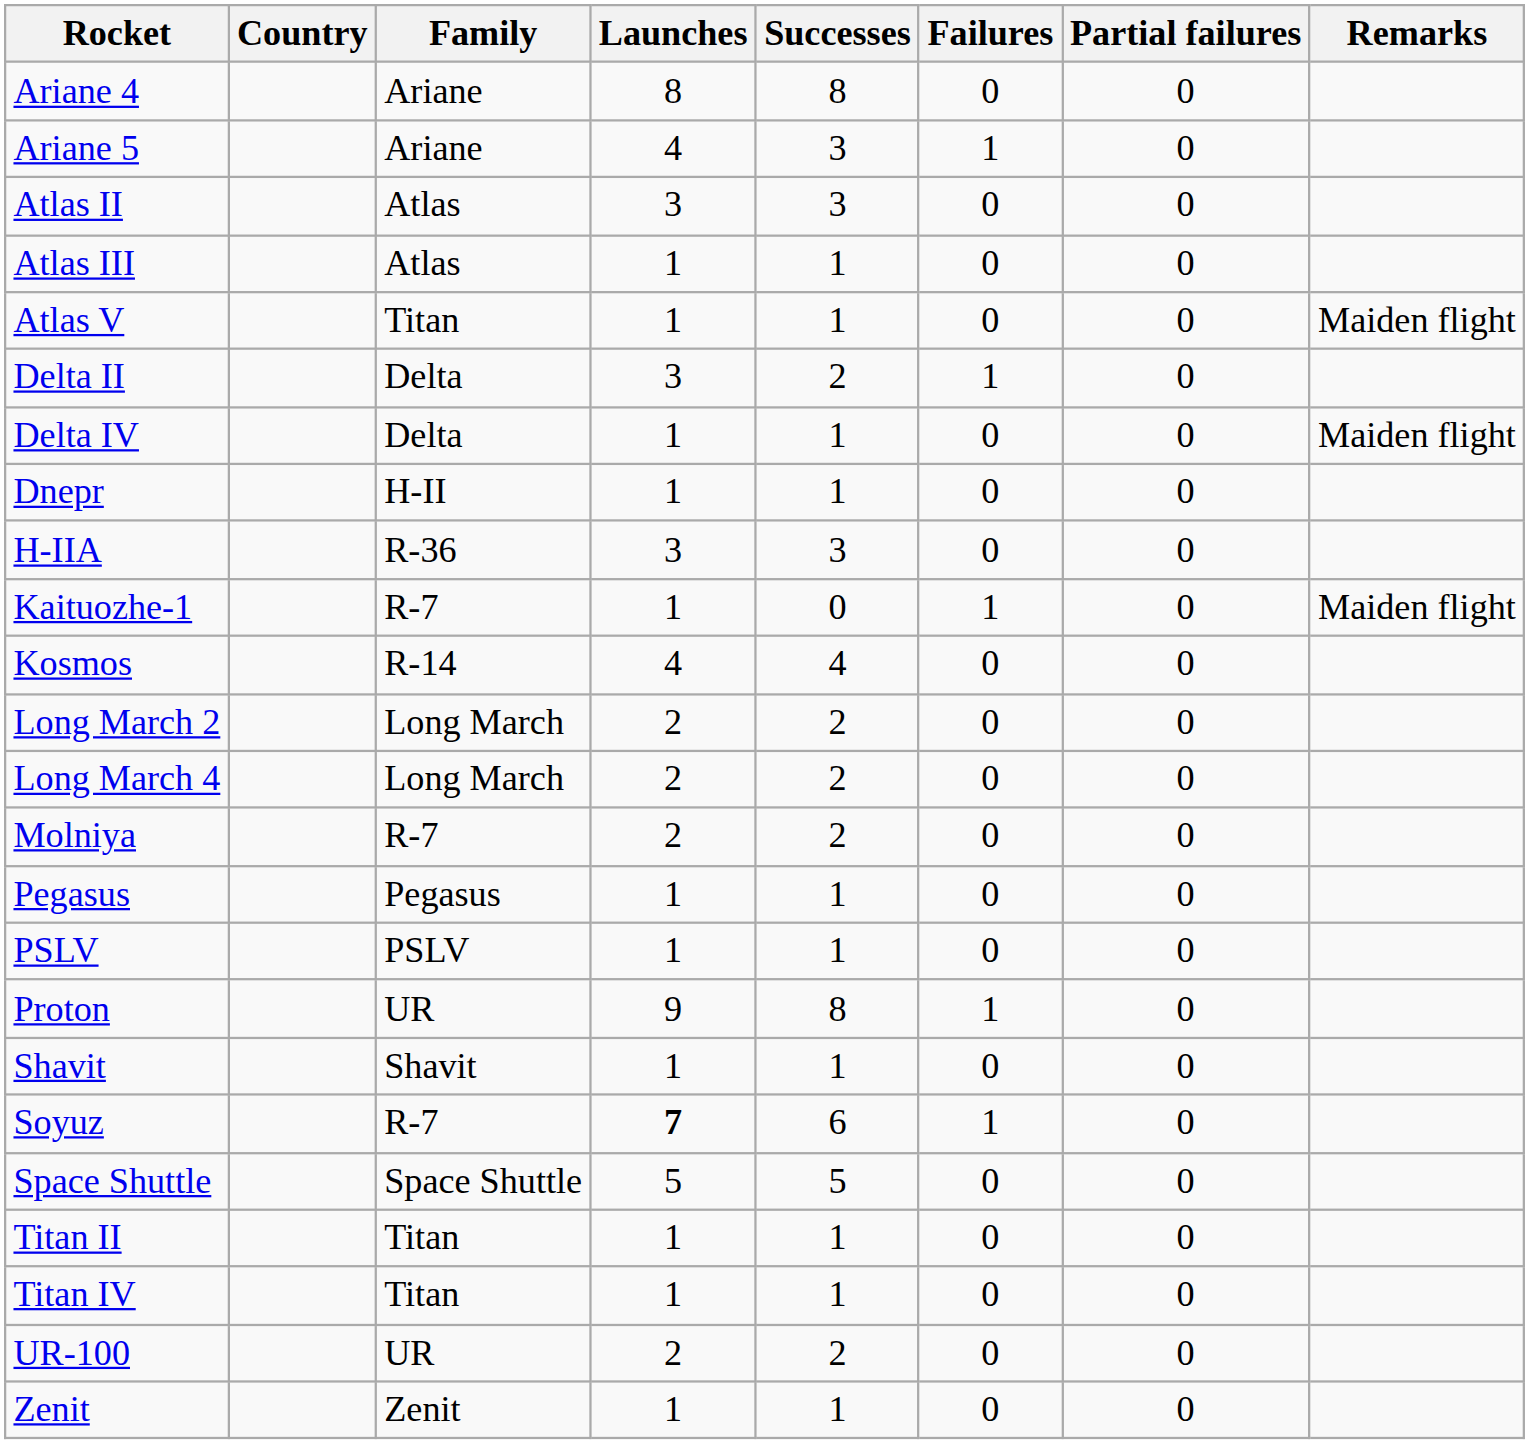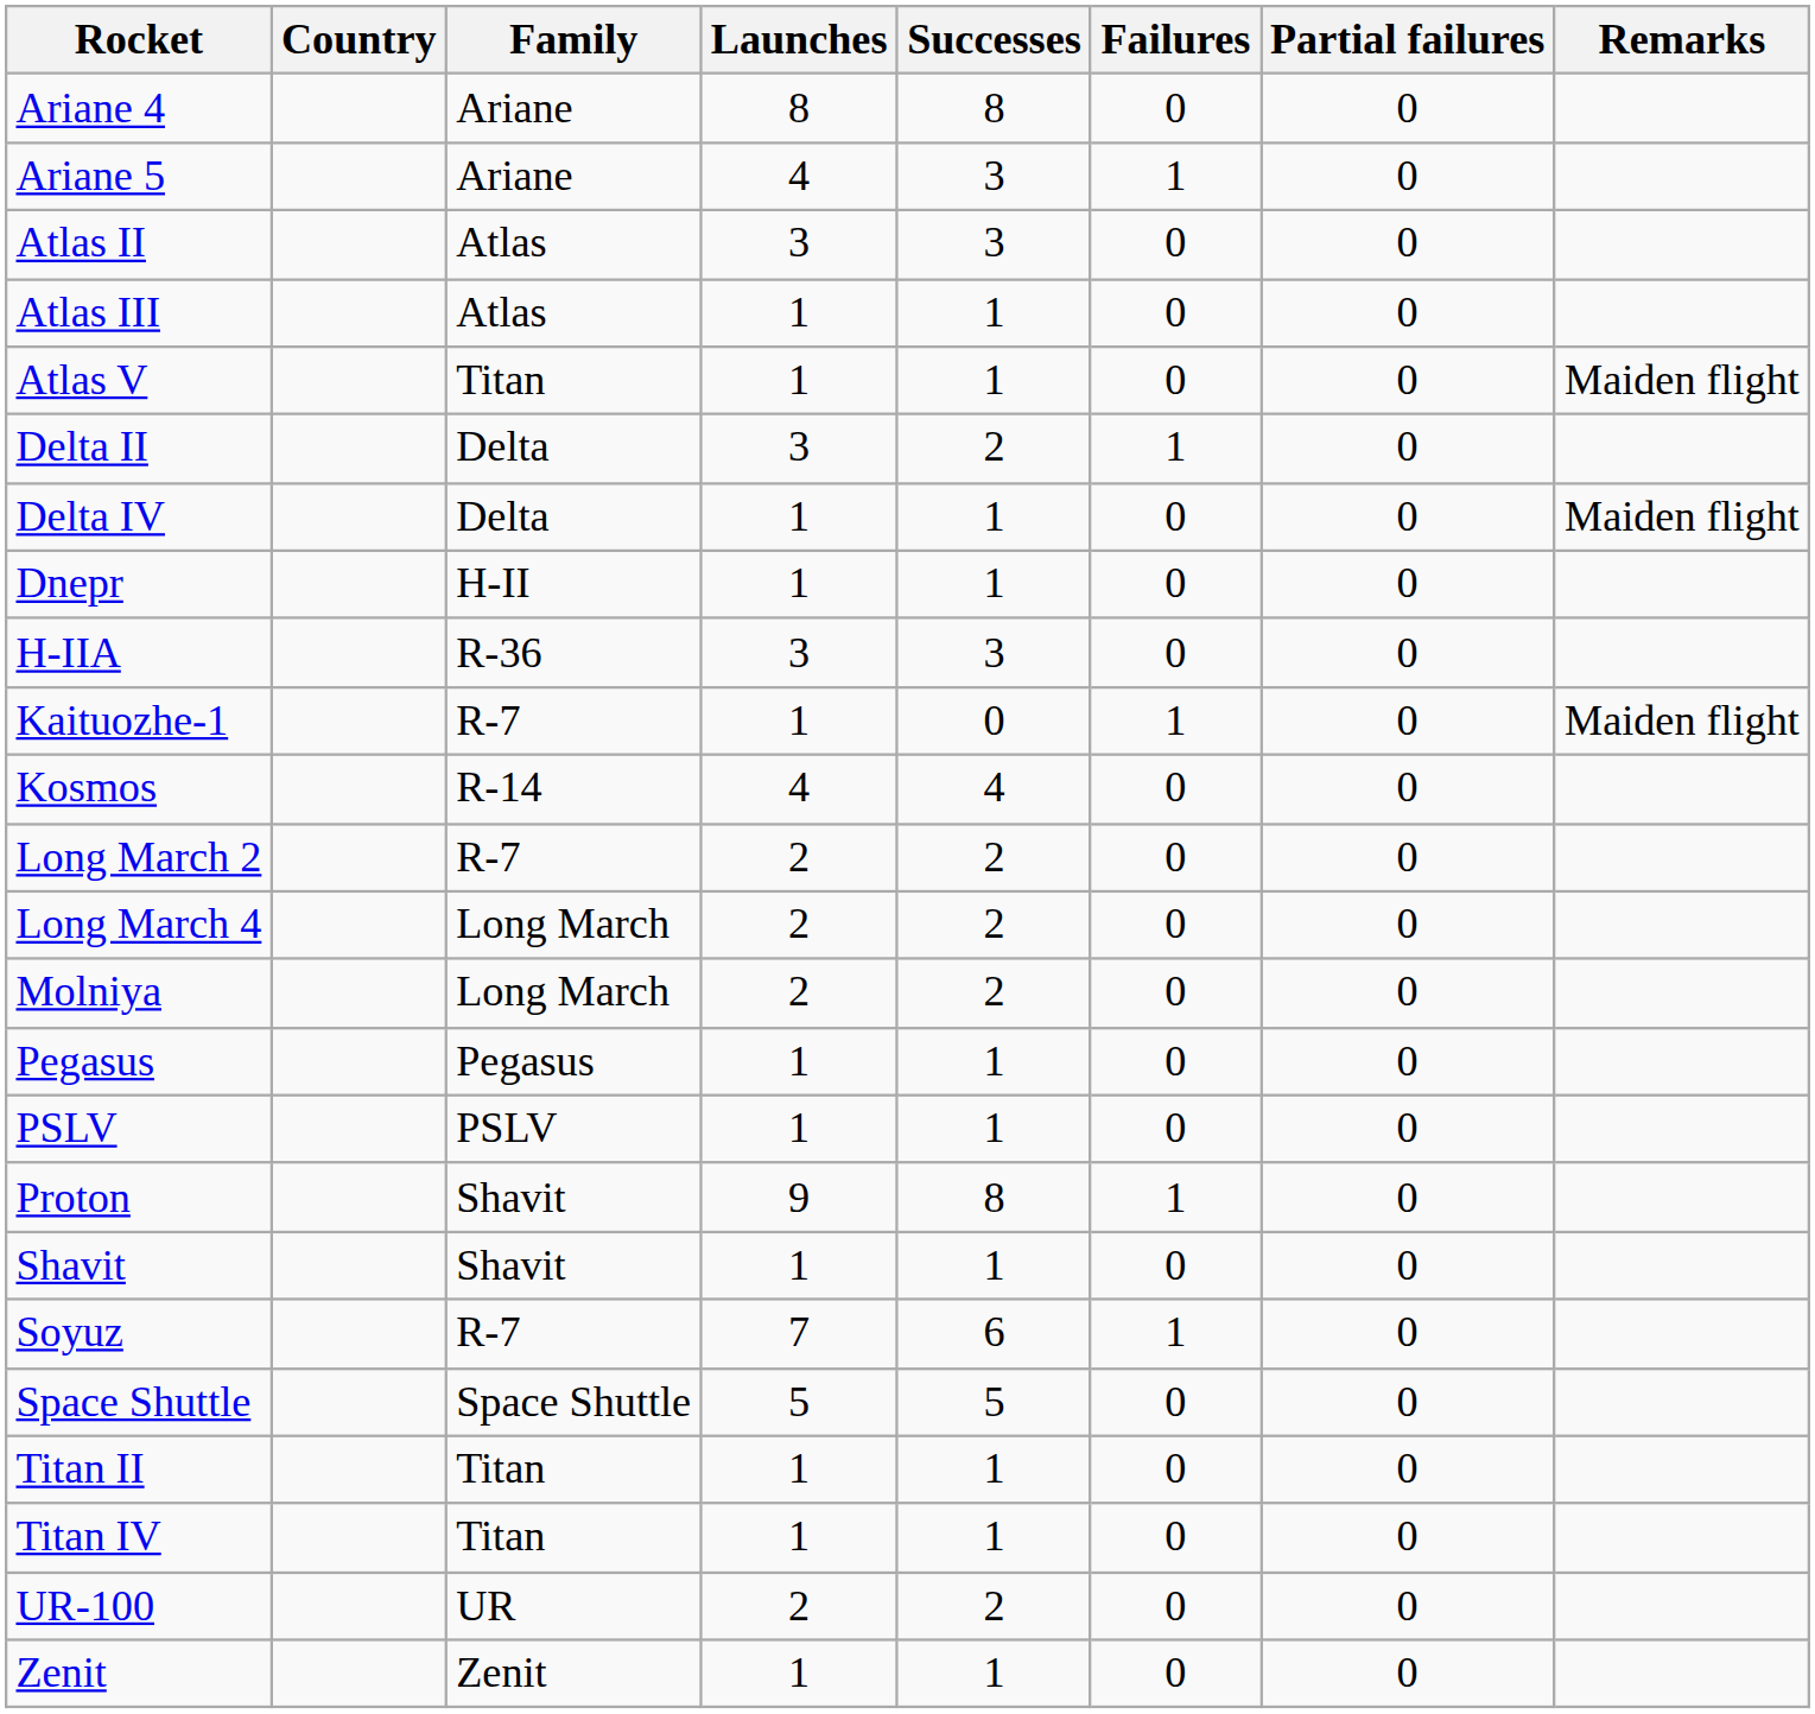 <table class="wikitable sortable collapsible collapsed" style=text-align:center>
 <tr>
 <th>Rocket</th>
 <th>Country</th>
 <th>Family</th>
 <th>Launches</th>
 <th>Successes</th>
 <th>Failures</th>
 <th>Partial failures</th>
 <th>Remarks</th>
 </tr>
 <tr>
 <td align=left><a href='#'>Ariane 4</a></td>
 <td align=left></td>
 <td align=left>Ariane</td>
 <td>8</td>
 <td>8</td>
 <td>0</td>
 <td>0</td>
 <td></td>
 </tr>
 <tr>
 <td align=left><a href='#'>Ariane 5</a></td>
 <td align=left></td>
 <td align=left>Ariane</td>
 <td>4</td>
 <td>3</td>
 <td>1</td>
 <td>0</td>
 <td></td>
 </tr>
 <tr>
 <td align=left><a href='#'>Atlas II</a></td>
 <td align=left></td>
 <td align=left>Atlas</td>
 <td>3</td>
 <td>3</td>
 <td>0</td>
 <td>0</td>
 <td></td>
 </tr>
 <tr>
 <td align=left><a href='#'>Atlas III</a></td>
 <td align=left></td>
 <td align=left>Atlas</td>
 <td>1</td>
 <td>1</td>
 <td>0</td>
 <td>0</td>
 <td></td>
 </tr>
 <tr>
 <td align=left><a href='#'>Atlas V</a></td>
 <td align=left></td>
 <td align=left>Titan</td>
 <td>1</td>
 <td>1</td>
 <td>0</td>
 <td>0</td>
 <td align=left>Maiden flight</td>
 </tr>
 <tr>
 <td align=left><a href='#'>Delta II</a></td>
 <td align=left></td>
 <td align=left>Delta</td>
 <td>3</td>
 <td>2</td>
 <td>1</td>
 <td>0</td>
 <td></td>
 </tr>
 <tr>
 <td align=left><a href='#'>Delta IV</a></td>
 <td align=left></td>
 <td align=left>Delta</td>
 <td>1</td>
 <td>1</td>
 <td>0</td>
 <td>0</td>
 <td align=left>Maiden flight</td>
 </tr>
 <tr>
 <td align=left><a href='#'>Dnepr</a></td>
 <td align=left></td>
 <td align=left>H-II</td>
 <td>1</td>
 <td>1</td>
 <td>0</td>
 <td>0</td>
 <td></td>
 </tr>
 <tr>
 <td align=left><a href='#'>H-IIA</a></td>
 <td align=left></td>
 <td align=left>R-36</td>
 <td>3</td>
 <td>3</td>
 <td>0</td>
 <td>0</td>
 <td></td>
 </tr>
 <tr>
 <td align=left><a href='#'>Kaituozhe-1</a></td>
 <td align=left></td>
 <td align=left>R-7</td>
 <td>1</td>
 <td>0</td>
 <td>1</td>
 <td>0</td>
 <td align=left>Maiden flight</td>
 </tr>
 <tr>
 <td align=left><a href='#'>Kosmos</a></td>
 <td align=left></td>
 <td align=left>R-14</td>
 <td>4</td>
 <td>4</td>
 <td>0</td>
 <td>0</td>
 <td></td>
 </tr>
 <tr>
 <td align=left><a href='#'>Long March 2</a></td>
 <td align=left></td>
-<td align=left>Long March</td>
+<td align=left>R-7</td>
 <td>2</td>
 <td>2</td>
 <td>0</td>
 <td>0</td>
 <td></td>
 </tr>
 <tr>
 <td align=left><a href='#'>Long March 4</a></td>
 <td align=left></td>
 <td align=left>Long March</td>
 <td>2</td>
 <td>2</td>
 <td>0</td>
 <td>0</td>
 <td></td>
 </tr>
 <tr>
 <td align=left><a href='#'>Molniya</a></td>
 <td align=left></td>
-<td align=left>R-7</td>
+<td align=left>Long March</td>
 <td>2</td>
 <td>2</td>
 <td>0</td>
 <td>0</td>
 <td></td>
 </tr>
 <tr>
 <td align=left><a href='#'>Pegasus</a></td>
 <td align=left></td>
 <td align=left>Pegasus</td>
 <td>1</td>
 <td>1</td>
 <td>0</td>
 <td>0</td>
 <td></td>
 </tr>
 <tr>
 <td align=left><a href='#'>PSLV</a></td>
 <td align=left></td>
 <td align=left>PSLV</td>
 <td>1</td>
 <td>1</td>
 <td>0</td>
 <td>0</td>
 <td></td>
 </tr>
 <tr>
 <td align=left><a href='#'>Proton</a></td>
 <td align=left></td>
-<td align=left>UR</td>
+<td align=left>Shavit</td>
 <td>9</td>
 <td>8</td>
 <td>1</td>
 <td>0</td>
 <td></td>
 </tr>
 <tr>
 <td align=left><a href='#'>Shavit</a></td>
 <td align=left></td>
 <td align=left>Shavit</td>
 <td>1</td>
 <td>1</td>
 <td>0</td>
 <td>0</td>
 <td></td>
 </tr>
 <tr>
 <td align=left><a href='#'>Soyuz</a></td>
 <td align=left></td>
 <td align=left>R-7</td>
-<td><strong>7</strong></td>
+<td>7</td>
 <td>6</td>
 <td>1</td>
 <td>0</td>
 <td></td>
 </tr>
 <tr>
 <td align=left><a href='#'>Space Shuttle</a></td>
 <td align=left></td>
 <td align=left>Space Shuttle</td>
 <td>5</td>
 <td>5</td>
 <td>0</td>
 <td>0</td>
 <td></td>
 </tr>
 <tr>
 <td align=left><a href='#'>Titan II</a></td>
 <td align=left></td>
 <td align=left>Titan</td>
 <td>1</td>
 <td>1</td>
 <td>0</td>
 <td>0</td>
 <td></td>
 </tr>
 <tr>
 <td align=left><a href='#'>Titan IV</a></td>
 <td align=left></td>
 <td align=left>Titan</td>
 <td>1</td>
 <td>1</td>
 <td>0</td>
 <td>0</td>
 <td></td>
 </tr>
 <tr>
 <td align=left><a href='#'>UR-100</a></td>
 <td align=left></td>
 <td align=left>UR</td>
 <td>2</td>
 <td>2</td>
 <td>0</td>
 <td>0</td>
 <td></td>
 </tr>
 <tr>
 <td align=left><a href='#'>Zenit</a></td>
 <td align=left></td>
 <td align=left>Zenit</td>
 <td>1</td>
 <td>1</td>
 <td>0</td>
 <td>0</td>
 <td></td>
 </tr>
 </table>
